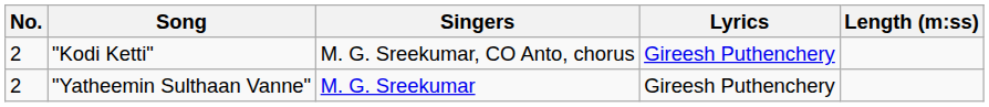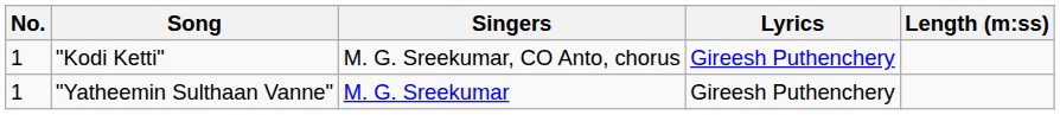 <table class="wikitable" style="font-size:95%;">
 <tr>
 <th>No.</th>
 <th>Song</th>
 <th>Singers</th>
 <th>Lyrics</th>
 <th>Length (m:ss)</th>
 </tr>
 <tr>
-<td>2</td>
+<td>1</td>
 <td>"Kodi Ketti"</td>
 <td>M. G. Sreekumar, CO Anto, chorus</td>
 <td><a href='#'>Gireesh Puthenchery</a></td>
 <td></td>
 </tr>
 <tr>
-<td>2</td>
+<td>1</td>
 <td>"Yatheemin Sulthaan Vanne"</td>
 <td><a href='#'>M. G. Sreekumar</a></td>
 <td>Gireesh Puthenchery</td>
 <td></td>
 </tr>
 </table>
